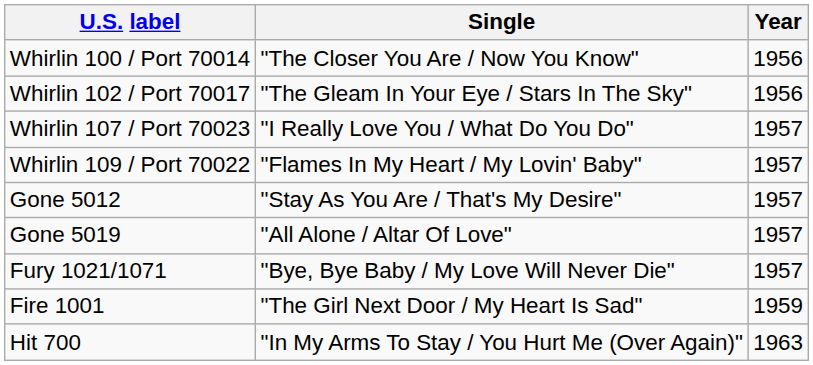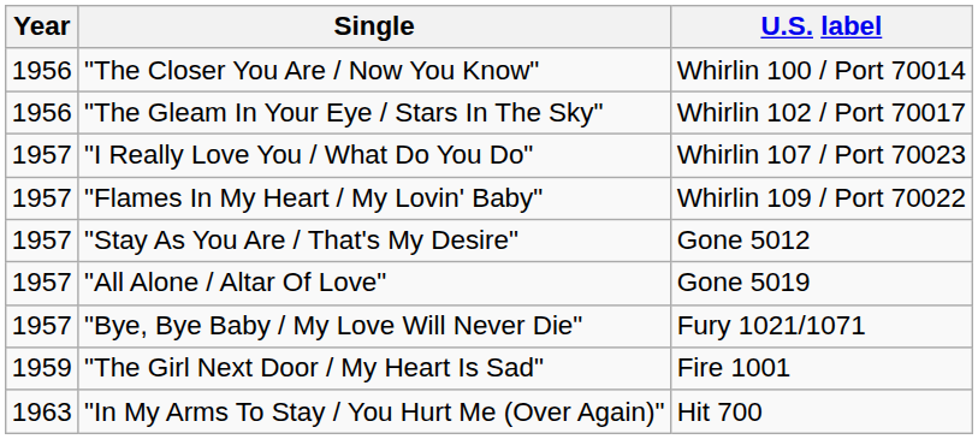 <table class="wikitable">
 <tr>
+<th align="left">Year</th>
+<th align="left">Single</th>
 <th align="left"><a href='#'>U.S.</a> <a href='#'>label</a></th>
-<th align="left">Single</th>
-<th align="left">Year</th>
 </tr>
 <tr>
+<td align="left">1956</td>
+<td align="left">"The Closer You Are / Now You Know"</td>
 <td align="left">Whirlin 100 / Port 70014</td>
-<td align="left">"The Closer You Are / Now You Know"</td>
-<td align="left">1956</td>
 </tr>
 <tr>
+<td align="left">1956</td>
+<td align="left">"The Gleam In Your Eye / Stars In The Sky"</td>
 <td align="left">Whirlin 102 / Port 70017</td>
-<td align="left">"The Gleam In Your Eye / Stars In The Sky"</td>
-<td align="left">1956</td>
 </tr>
 <tr>
+<td align="left">1957</td>
+<td align="left">"I Really Love You / What Do You Do"</td>
 <td align="left">Whirlin 107 / Port 70023</td>
-<td align="left">"I Really Love You / What Do You Do"</td>
-<td align="left">1957</td>
 </tr>
 <tr>
+<td align="left">1957</td>
+<td align="left">"Flames In My Heart / My Lovin' Baby"</td>
 <td align="left">Whirlin 109 / Port 70022</td>
-<td align="left">"Flames In My Heart / My Lovin' Baby"</td>
-<td align="left">1957</td>
 </tr>
 <tr>
+<td align="left">1957</td>
+<td align="left">"Stay As You Are / That's My Desire"</td>
 <td align="left">Gone 5012</td>
-<td align="left">"Stay As You Are / That's My Desire"</td>
-<td align="left">1957</td>
 </tr>
 <tr>
+<td align="left">1957</td>
+<td align="left">"All Alone / Altar Of Love"</td>
 <td align="left">Gone 5019</td>
-<td align="left">"All Alone / Altar Of Love"</td>
-<td align="left">1957</td>
 </tr>
 <tr>
+<td>1957</td>
+<td>"Bye, Bye Baby / My Love Will Never Die"</td>
 <td>Fury 1021/1071</td>
-<td>"Bye, Bye Baby / My Love Will Never Die"</td>
-<td>1957</td>
 </tr>
 <tr>
+<td>1959</td>
+<td>"The Girl Next Door / My Heart Is Sad"</td>
 <td>Fire 1001</td>
-<td>"The Girl Next Door / My Heart Is Sad"</td>
-<td>1959</td>
 </tr>
 <tr>
+<td>1963</td>
+<td>"In My Arms To Stay / You Hurt Me (Over Again)"</td>
 <td>Hit 700</td>
-<td>"In My Arms To Stay / You Hurt Me (Over Again)"</td>
-<td>1963</td>
 </tr>
 </table>
